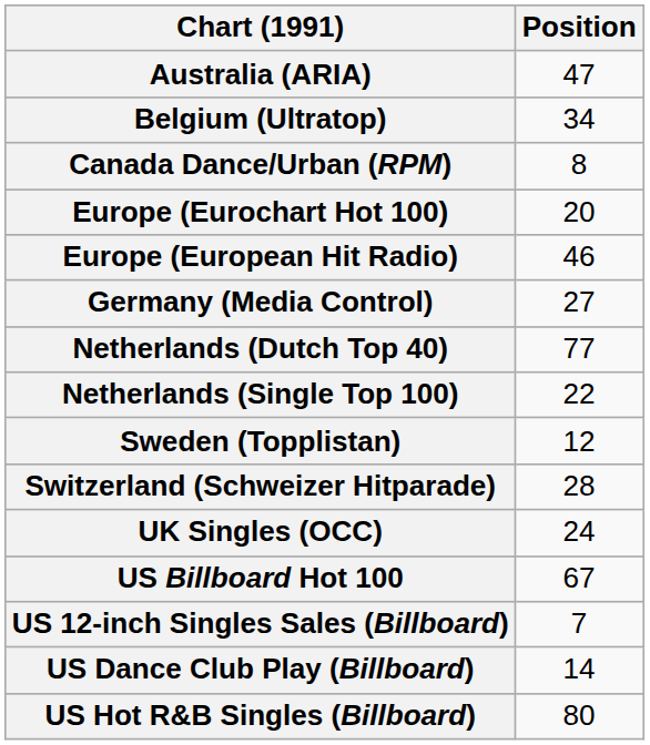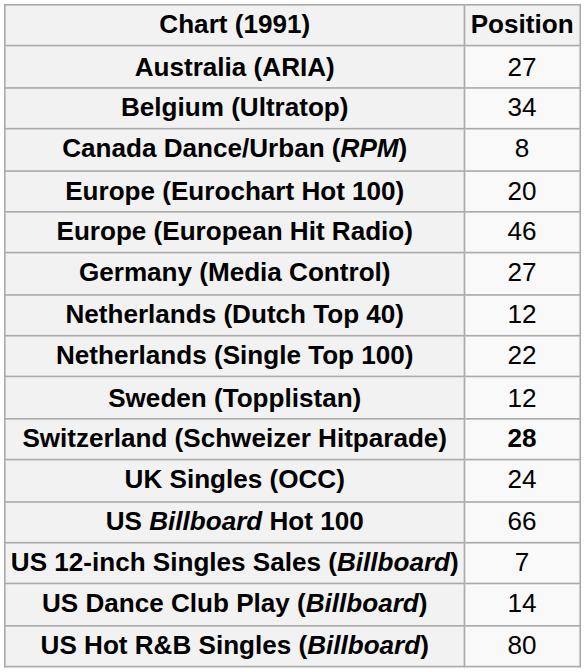 <table class="wikitable sortable plainrowheaders" style="text-align:center">
 <tr>
 <th scope="col">Chart (1991)</th>
 <th scope="col">Position</th>
 </tr>
 <tr>
 <th scope="row">Australia (ARIA)</th>
-<td>47</td>
+<td>27</td>
 </tr>
 <tr>
 <th scope="row">Belgium (Ultratop)</th>
 <td>34</td>
 </tr>
 <tr>
 <th scope="row">Canada Dance/Urban (<em>RPM</em>)</th>
 <td>8</td>
 </tr>
 <tr>
 <th scope="row">Europe (Eurochart Hot 100)</th>
 <td>20</td>
 </tr>
 <tr>
 <th scope="row">Europe (European Hit Radio)</th>
 <td>46</td>
 </tr>
 <tr>
 <th scope="row">Germany (Media Control)</th>
 <td>27</td>
 </tr>
 <tr>
 <th scope="row">Netherlands (Dutch Top 40)</th>
-<td>77</td>
+<td>12</td>
 </tr>
 <tr>
 <th scope="row">Netherlands (Single Top 100)</th>
 <td>22</td>
 </tr>
 <tr>
 <th scope="row">Sweden (Topplistan)</th>
 <td>12</td>
 </tr>
 <tr>
 <th scope="row">Switzerland (Schweizer Hitparade)</th>
-<td>28</td>
+<td><strong>28</strong></td>
 </tr>
 <tr>
 <th scope="row">UK Singles (OCC)</th>
 <td>24</td>
 </tr>
 <tr>
 <th scope="row">US <em>Billboard</em> Hot 100</th>
-<td>67</td>
+<td>66</td>
 </tr>
 <tr>
 <th scope="row">US 12-inch Singles Sales (<em>Billboard</em>)</th>
 <td>7</td>
 </tr>
 <tr>
 <th scope="row">US Dance Club Play (<em>Billboard</em>)</th>
 <td>14</td>
 </tr>
 <tr>
 <th scope="row">US Hot R&B Singles (<em>Billboard</em>)</th>
 <td>80</td>
 </tr>
 </table>
